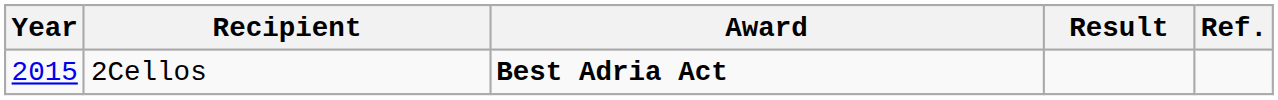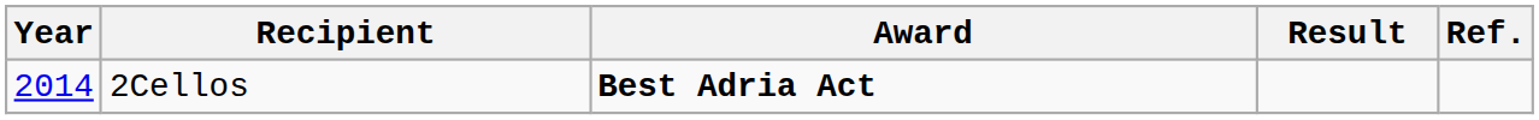 <table class="wikitable">
 <tr>
 <th>Year</th>
 <th style="width:185px;">Recipient</th>
 <th style="width:255px;">Award</th>
 <th width="65">Result</th>
 <th>Ref.</th>
 </tr>
 <tr>
-<td><a href='#'>2015</a></td>
+<td><a href='#'>2014</a></td>
 <td>2Cellos</td>
 <td><strong>Best Adria Act</strong></td>
 <td></td>
 <td></td>
 </tr>
 </table>
